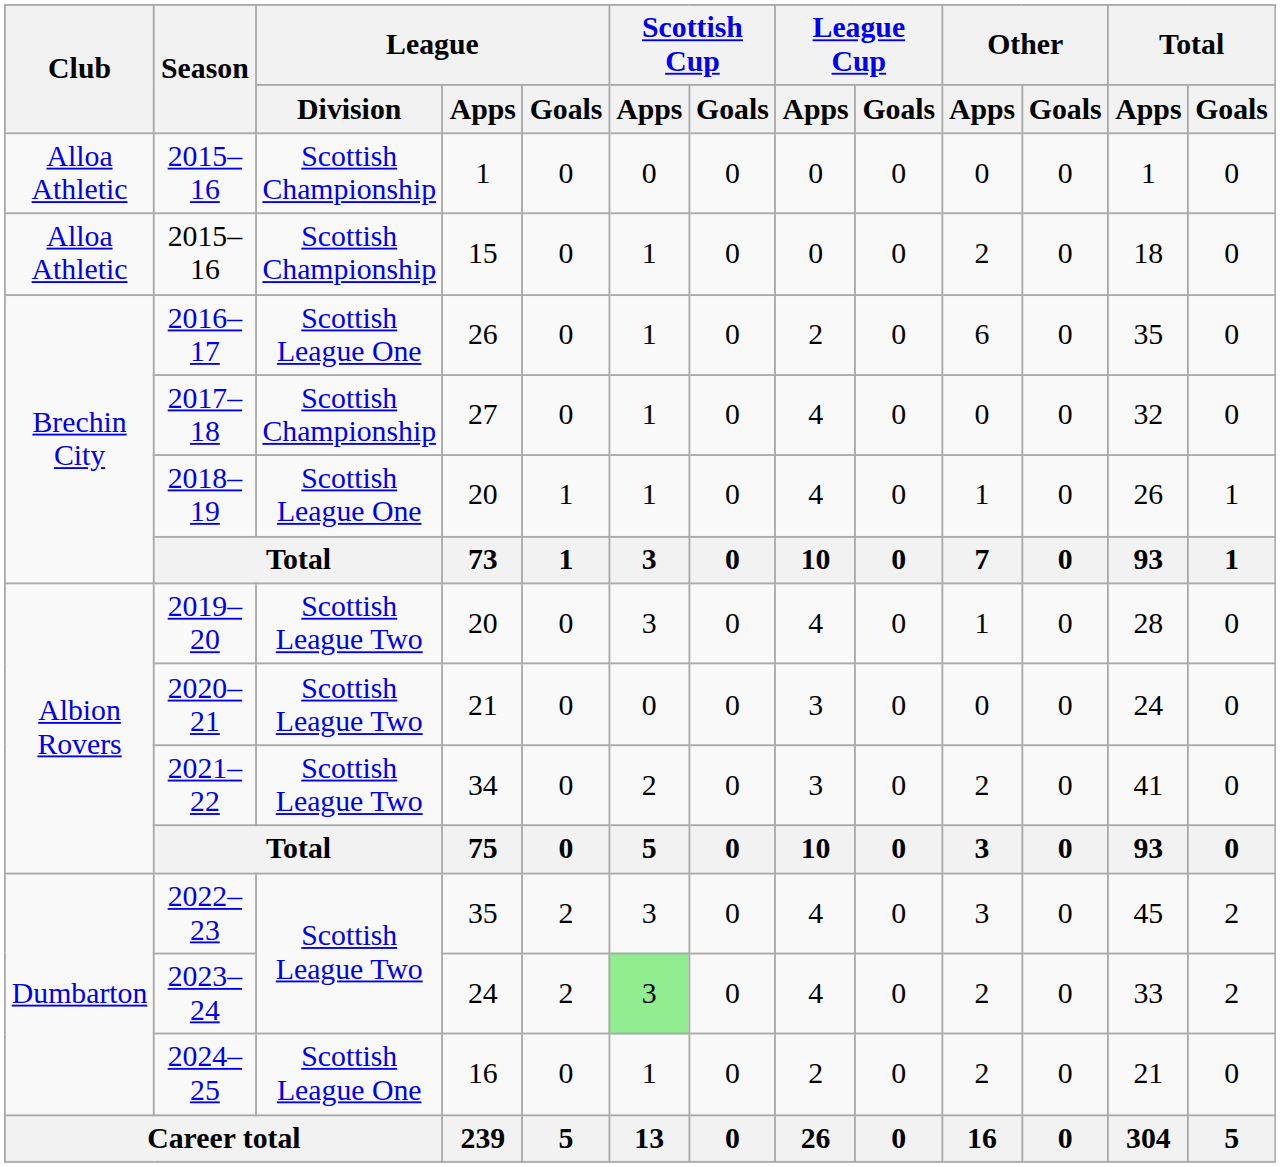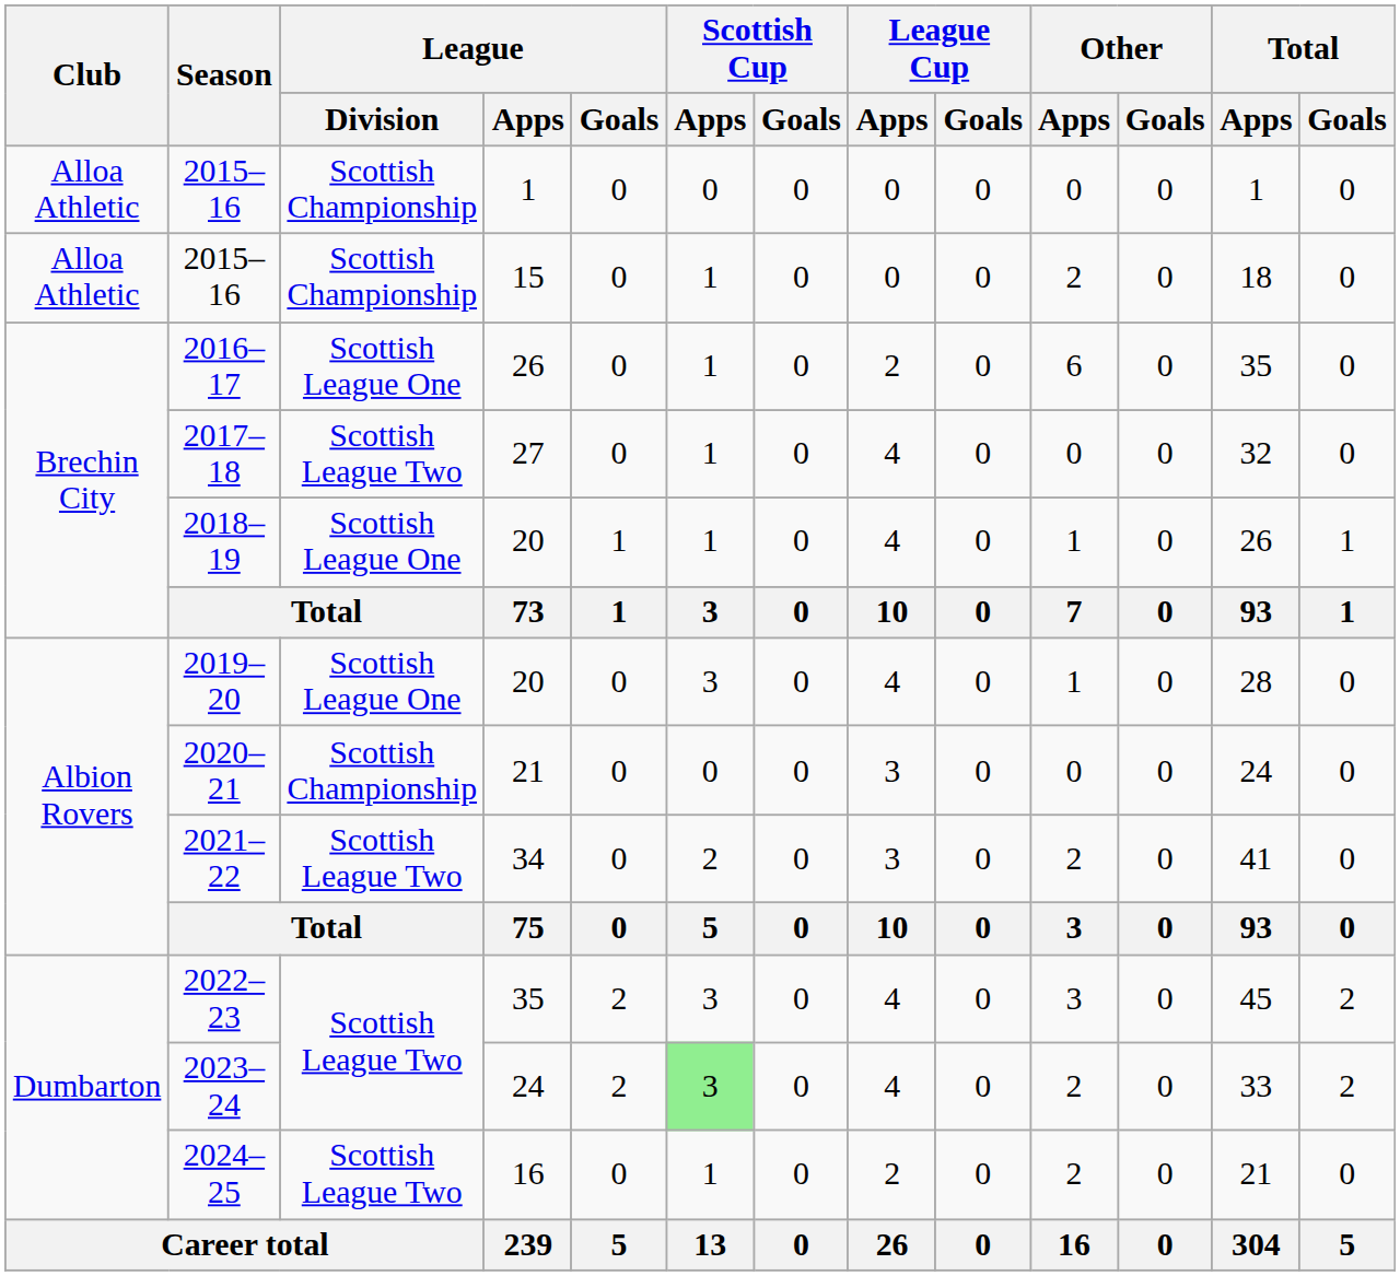 <table class="wikitable" style="text-align:center">
 <tr>
 <th rowspan="2">Club</th>
 <th rowspan="2">Season</th>
 <th colspan="3">League</th>
 <th colspan="2"><a href='#'>Scottish Cup</a></th>
 <th colspan="2"><a href='#'>League Cup</a></th>
 <th colspan="2">Other</th>
 <th colspan="2">Total</th>
 </tr>
 <tr>
 <th>Division</th>
 <th>Apps</th>
 <th>Goals</th>
 <th>Apps</th>
 <th>Goals</th>
 <th>Apps</th>
 <th>Goals</th>
 <th>Apps</th>
 <th>Goals</th>
 <th>Apps</th>
 <th>Goals</th>
 </tr>
 <tr>
 <td><a href='#'>Alloa Athletic</a></td>
 <td><a href='#'>2015–16</a></td>
 <td><a href='#'>Scottish Championship</a></td>
 <td>1</td>
 <td>0</td>
 <td>0</td>
 <td>0</td>
 <td>0</td>
 <td>0</td>
 <td>0</td>
 <td>0</td>
 <td>1</td>
 <td>0</td>
 </tr>
 <tr>
 <td><a href='#'>Alloa Athletic</a></td>
 <td>2015–16</td>
 <td><a href='#'>Scottish Championship</a></td>
 <td>15</td>
 <td>0</td>
 <td>1</td>
 <td>0</td>
 <td>0</td>
 <td>0</td>
 <td>2</td>
 <td>0</td>
 <td>18</td>
 <td>0</td>
 </tr>
 <tr>
 <td rowspan="4"><a href='#'>Brechin City</a></td>
 <td><a href='#'>2016–17</a></td>
 <td><a href='#'>Scottish League One</a></td>
 <td>26</td>
 <td>0</td>
 <td>1</td>
 <td>0</td>
 <td>2</td>
 <td>0</td>
 <td>6</td>
 <td>0</td>
 <td>35</td>
 <td>0</td>
 </tr>
 <tr>
 <td><a href='#'>2017–18</a></td>
-<td><a href='#'>Scottish Championship</a></td>
+<td><a href='#'>Scottish League Two</a></td>
 <td>27</td>
 <td>0</td>
 <td>1</td>
 <td>0</td>
 <td>4</td>
 <td>0</td>
 <td>0</td>
 <td>0</td>
 <td>32</td>
 <td>0</td>
 </tr>
 <tr>
 <td><a href='#'>2018–19</a></td>
 <td><a href='#'>Scottish League One</a></td>
 <td>20</td>
 <td>1</td>
 <td>1</td>
 <td>0</td>
 <td>4</td>
 <td>0</td>
 <td>1</td>
 <td>0</td>
 <td>26</td>
 <td>1</td>
 </tr>
 <tr>
 <th colspan="2">Total</th>
 <th>73</th>
 <th>1</th>
 <th>3</th>
 <th>0</th>
 <th>10</th>
 <th>0</th>
 <th>7</th>
 <th>0</th>
 <th>93</th>
 <th>1</th>
 </tr>
 <tr>
 <td rowspan="4"><a href='#'>Albion Rovers</a></td>
 <td><a href='#'>2019–20</a></td>
-<td><a href='#'>Scottish League Two</a></td>
+<td><a href='#'>Scottish League One</a></td>
 <td>20</td>
 <td>0</td>
 <td>3</td>
 <td>0</td>
 <td>4</td>
 <td>0</td>
 <td>1</td>
 <td>0</td>
 <td>28</td>
 <td>0</td>
 </tr>
 <tr>
 <td><a href='#'>2020–21</a></td>
-<td><a href='#'>Scottish League Two</a></td>
+<td><a href='#'>Scottish Championship</a></td>
 <td>21</td>
 <td>0</td>
 <td>0</td>
 <td>0</td>
 <td>3</td>
 <td>0</td>
 <td>0</td>
 <td>0</td>
 <td>24</td>
 <td>0</td>
 </tr>
 <tr>
 <td><a href='#'>2021–22</a></td>
 <td><a href='#'>Scottish League Two</a></td>
 <td>34</td>
 <td>0</td>
 <td>2</td>
 <td>0</td>
 <td>3</td>
 <td>0</td>
 <td>2</td>
 <td>0</td>
 <td>41</td>
 <td>0</td>
 </tr>
 <tr>
 <th colspan="2">Total</th>
 <th>75</th>
 <th>0</th>
 <th>5</th>
 <th>0</th>
 <th>10</th>
 <th>0</th>
 <th>3</th>
 <th>0</th>
 <th>93</th>
 <th>0</th>
 </tr>
 <tr>
 <td rowspan="3"><a href='#'>Dumbarton</a></td>
 <td><a href='#'>2022–23</a></td>
 <td rowspan="2"><a href='#'>Scottish League Two</a></td>
 <td>35</td>
 <td>2</td>
 <td>3</td>
 <td>0</td>
 <td>4</td>
 <td>0</td>
 <td>3</td>
 <td>0</td>
 <td>45</td>
 <td>2</td>
 </tr>
 <tr>
 <td><a href='#'>2023–24</a></td>
 <td>24</td>
 <td>2</td>
 <td style="background: lightgreen;">3</td>
 <td>0</td>
 <td>4</td>
 <td>0</td>
 <td>2</td>
 <td>0</td>
 <td>33</td>
 <td>2</td>
 </tr>
 <tr>
 <td><a href='#'>2024–25</a></td>
-<td><a href='#'>Scottish League One</a></td>
+<td><a href='#'>Scottish League Two</a></td>
 <td>16</td>
 <td>0</td>
 <td>1</td>
 <td>0</td>
 <td>2</td>
 <td>0</td>
 <td>2</td>
 <td>0</td>
 <td>21</td>
 <td>0</td>
 </tr>
 <tr>
 <th colspan="3">Career total</th>
 <th>239</th>
 <th>5</th>
 <th>13</th>
 <th>0</th>
 <th>26</th>
 <th>0</th>
 <th>16</th>
 <th>0</th>
 <th>304</th>
 <th>5</th>
 </tr>
 </table>
